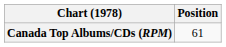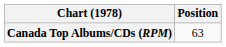 <table class="wikitable plainrowheaders">
 <tr>
 <th scope="col">Chart (1978)</th>
 <th scope="col">Position</th>
 </tr>
 <tr>
 <th scope="row">Canada Top Albums/CDs (<em>RPM</em>)</th>
-<td align="center">61</td>
+<td align="center">63</td>
 </tr>
 </table>
